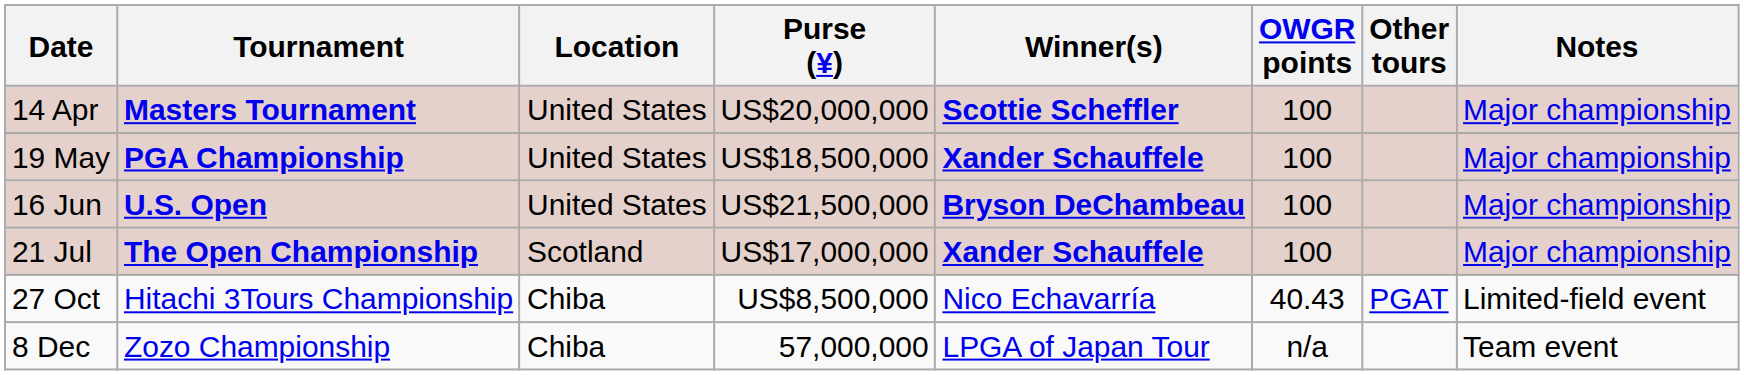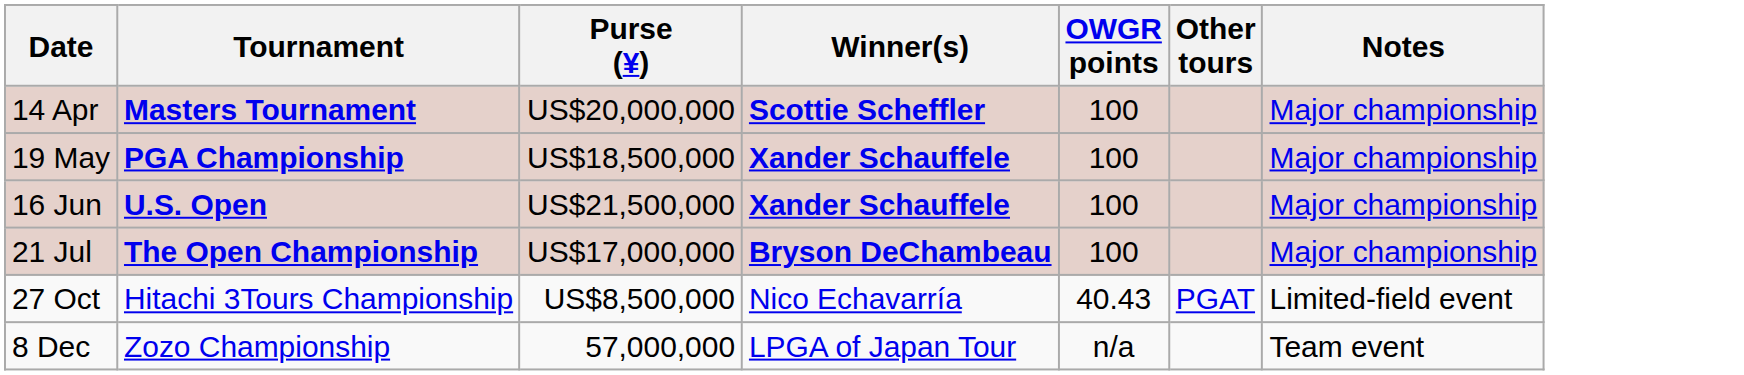 <table class="wikitable" style="font-size:95%">
 <tr>
 <th>Date</th>
 <th>Tournament</th>
-<th>Location</th>
 <th>Purse<br>(<a href='#'>¥</a>)</th>
 <th>Winner(s)</th>
 <th><a href='#'>OWGR</a><br>points</th>
 <th>Other<br>tours</th>
 <th>Notes</th>
 </tr>
 <tr style="background:#e5d1cb;">
 <td>14 Apr</td>
 <td><strong><a href='#'>Masters Tournament</a></strong></td>
-<td>United States</td>
 <td align=right>US$20,000,000</td>
 <td> <strong><a href='#'>Scottie Scheffler</a></strong></td>
 <td align=center>100</td>
 <td></td>
 <td><a href='#'>Major championship</a></td>
 </tr>
 <tr style="background:#e5d1cb;">
 <td>19 May</td>
 <td><strong><a href='#'>PGA Championship</a></strong></td>
-<td>United States</td>
 <td align=right>US$18,500,000</td>
 <td> <strong><a href='#'>Xander Schauffele</a></strong></td>
 <td align=center>100</td>
 <td></td>
 <td><a href='#'>Major championship</a></td>
 </tr>
 <tr style="background:#e5d1cb;">
 <td>16 Jun</td>
 <td><strong><a href='#'>U.S. Open</a></strong></td>
-<td>United States</td>
 <td align=right>US$21,500,000</td>
-<td> <strong><a href='#'>Bryson DeChambeau</a></strong></td>
+<td> <strong><a href='#'>Xander Schauffele</a></strong></td>
 <td align=center>100</td>
 <td></td>
 <td><a href='#'>Major championship</a></td>
 </tr>
 <tr style="background:#e5d1cb;">
 <td>21 Jul</td>
 <td><strong><a href='#'>The Open Championship</a></strong></td>
-<td>Scotland</td>
 <td align=right>US$17,000,000</td>
-<td> <strong><a href='#'>Xander Schauffele</a></strong></td>
+<td> <strong><a href='#'>Bryson DeChambeau</a></strong></td>
 <td align=center>100</td>
 <td></td>
 <td><a href='#'>Major championship</a></td>
 </tr>
 <tr>
 <td>27 Oct</td>
 <td><a href='#'>Hitachi 3Tours Championship</a></td>
-<td>Chiba</td>
 <td align=right>US$8,500,000</td>
 <td> <a href='#'>Nico Echavarría</a></td>
 <td align=center>40.43</td>
 <td><a href='#'>PGAT</a></td>
 <td>Limited-field event</td>
 </tr>
 <tr>
 <td>8 Dec</td>
 <td><a href='#'>Zozo Championship</a></td>
-<td>Chiba</td>
 <td align=right>57,000,000</td>
 <td><a href='#'>LPGA of Japan Tour</a></td>
 <td align=center>n/a</td>
 <td></td>
 <td>Team event</td>
 </tr>
 </table>
